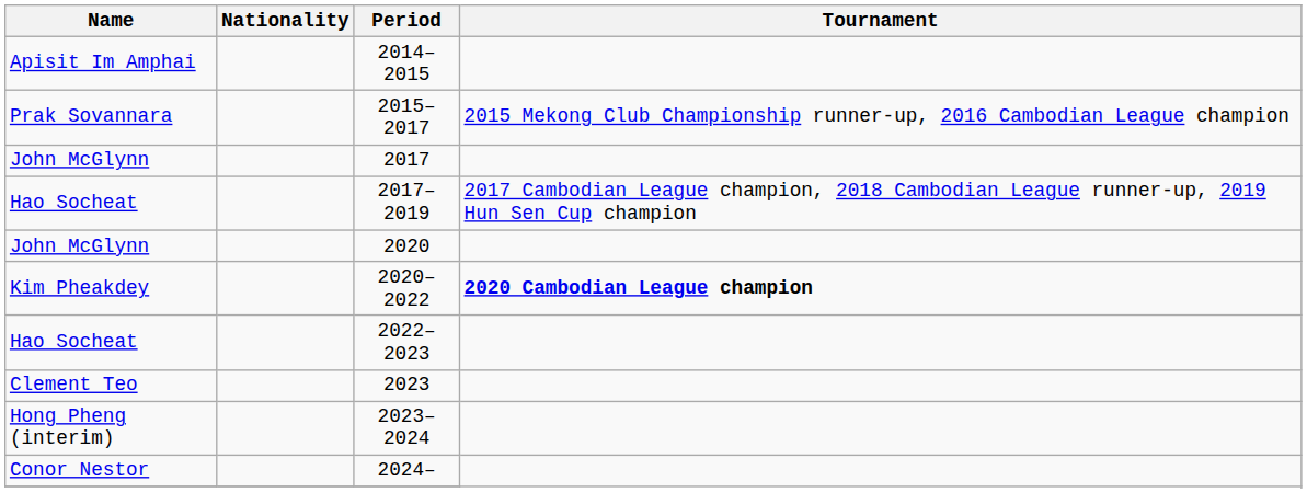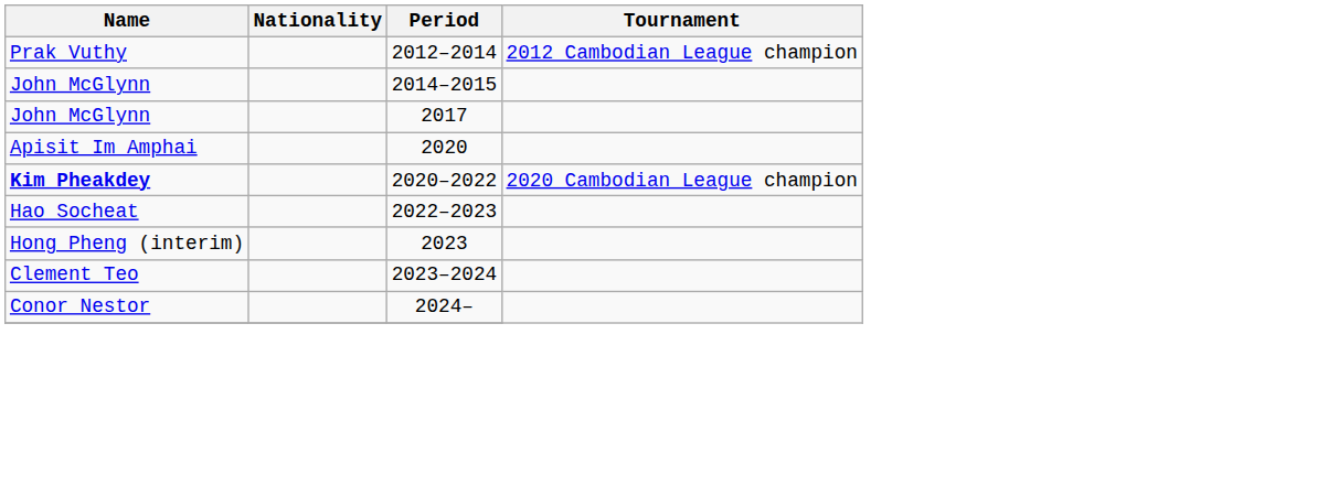 <table class="wikitable">
 <tr>
 <th>Name</th>
 <th>Nationality</th>
 <th>Period</th>
 <th>Tournament</th>
 </tr>
 <tr>
-<td><a href='#'>Apisit Im Amphai</a></td>
+<td><a href='#'>Prak Vuthy</a></td>
+<td align="center"></td>
+<td align="center">2012–2014</td>
+<td><a href='#'>2012 Cambodian League</a> champion</td>
+</tr>
+<tr>
+<td><a href='#'>John McGlynn</a></td>
 <td align="center"></td>
 <td align="center">2014–2015</td>
 <td></td>
-</tr>
-<tr>
-<td><a href='#'>Prak Sovannara</a></td>
-<td align="center"></td>
-<td align="center">2015–2017</td>
-<td><a href='#'>2015 Mekong Club Championship</a> runner-up, <a href='#'>2016 Cambodian League</a> champion</td>
 </tr>
 <tr>
 <td><a href='#'>John McGlynn</a></td>
 <td align="center"></td>
 <td align="center">2017</td>
 <td></td>
 </tr>
 <tr>
-<td><a href='#'>Hao Socheat</a></td>
-<td align="center"></td>
-<td align="center">2017–2019</td>
-<td><a href='#'>2017 Cambodian League</a> champion, <a href='#'>2018 Cambodian League</a> runner-up, <a href='#'>2019 Hun Sen Cup</a> champion</td>
-</tr>
-<tr>
-<td><a href='#'>John McGlynn</a></td>
+<td><a href='#'>Apisit Im Amphai</a></td>
 <td align="center"></td>
 <td align="center">2020</td>
 <td></td>
 </tr>
 <tr>
-<td><a href='#'>Kim Pheakdey</a></td>
+<td><strong><a href='#'>Kim Pheakdey</a></strong></td>
 <td align="center"></td>
 <td align="center">2020–2022</td>
-<td><strong><a href='#'>2020 Cambodian League</a> champion</strong></td>
+<td><a href='#'>2020 Cambodian League</a> champion</td>
 </tr>
 <tr>
 <td><a href='#'>Hao Socheat</a></td>
 <td align="center"></td>
 <td align="center">2022–2023</td>
 <td></td>
 </tr>
 <tr>
-<td><a href='#'>Clement Teo</a></td>
+<td><a href='#'>Hong Pheng</a> (interim)</td>
 <td align="center"></td>
 <td align="center">2023</td>
 <td></td>
 </tr>
 <tr>
-<td><a href='#'>Hong Pheng</a> (interim)</td>
+<td><a href='#'>Clement Teo</a></td>
 <td align="center"></td>
 <td align="center">2023–2024</td>
 <td></td>
 </tr>
 <tr>
 <td><a href='#'>Conor Nestor</a></td>
 <td align="center"></td>
 <td align="center">2024–</td>
 </tr>
 <tr>
 </tr>
 </table>
